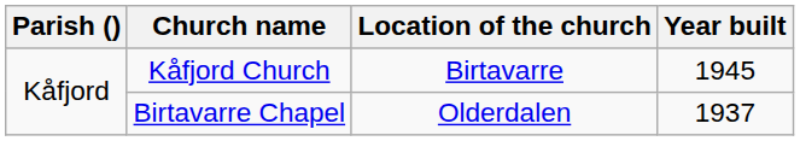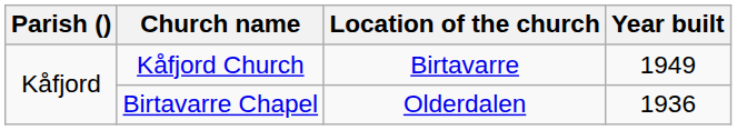 <table class="wikitable" style="text-align:center">
 <tr>
 <th>Parish ()</th>
 <th>Church name</th>
 <th>Location of the church</th>
 <th>Year built</th>
 </tr>
 <tr>
 <td rowspan="2">Kåfjord</td>
 <td><a href='#'>Kåfjord Church</a></td>
 <td><a href='#'>Birtavarre</a></td>
-<td>1945</td>
+<td>1949</td>
 </tr>
 <tr>
 <td><a href='#'>Birtavarre Chapel</a></td>
 <td><a href='#'>Olderdalen</a></td>
-<td>1937</td>
+<td>1936</td>
 </tr>
 </table>
